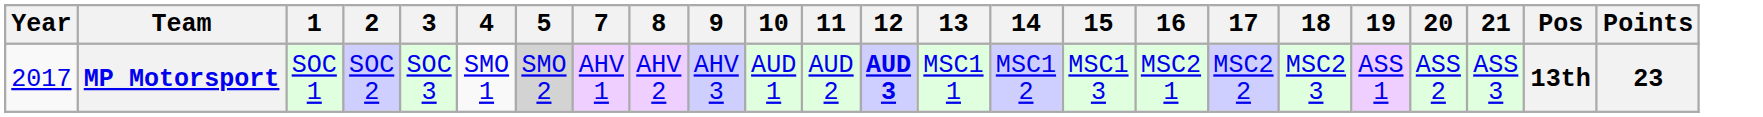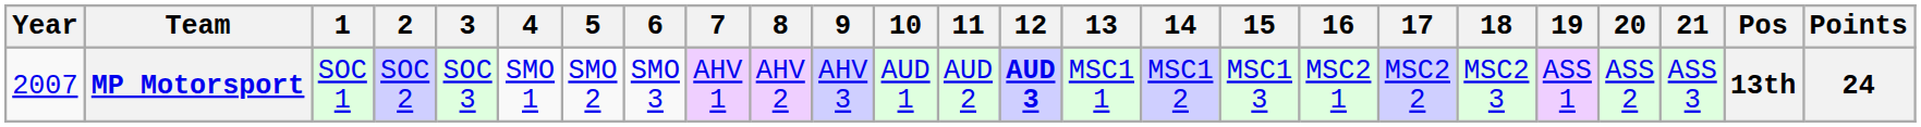 <table class="wikitable" style="text-align:center; font-size:85%">
 <tr>
 <th>Year</th>
 <th>Team</th>
 <th>1</th>
 <th>2</th>
 <th>3</th>
 <th>4</th>
 <th>5</th>
+<th>6</th>
 <th>7</th>
 <th>8</th>
 <th>9</th>
 <th>10</th>
 <th>11</th>
 <th>12</th>
 <th>13</th>
 <th>14</th>
 <th>15</th>
 <th>16</th>
 <th>17</th>
 <th>18</th>
 <th>19</th>
 <th>20</th>
 <th>21</th>
 <th>Pos</th>
 <th>Points</th>
 </tr>
 <tr>
-<td><a href='#'>2017</a></td>
+<td><a href='#'>2007</a></td>
 <th nowrap><a href='#'>MP Motorsport</a></th>
 <td style="background:#DFFFDF;"><a href='#'>SOC<br>1</a><br></td>
 <td style="background:#CFCFFF;"><a href='#'>SOC<br>2</a><br></td>
 <td style="background:#DFFFDF;"><a href='#'>SOC<br>3</a><br></td>
 <td><a href='#'>SMO<br>1</a></td>
-<td style="background: lightgrey;"><a href='#'>SMO<br>2</a></td>
+<td><a href='#'>SMO<br>2</a></td>
+<td><a href='#'>SMO<br>3</a></td>
 <td style="background:#EFCFFF;"><a href='#'>AHV<br>1</a><br></td>
 <td style="background:#EFCFFF;"><a href='#'>AHV<br>2</a><br></td>
 <td style="background:#CFCFFF;"><a href='#'>AHV<br>3</a><br></td>
 <td style="background:#DFFFDF;"><a href='#'>AUD<br>1</a><br></td>
 <td style="background:#DFFFDF;"><a href='#'>AUD<br>2</a><br></td>
 <td style="background:#CFCFFF;"><strong><a href='#'>AUD<br>3</a><br></strong></td>
 <td style="background:#DFFFDF;"><a href='#'>MSC1<br>1</a><br></td>
 <td style="background:#CFCFFF;"><a href='#'>MSC1<br>2</a><br></td>
 <td style="background:#DFFFDF;"><a href='#'>MSC1<br>3</a><br></td>
 <td style="background:#DFFFDF;"><a href='#'>MSC2<br>1</a><br></td>
 <td style="background:#CFCFFF;"><a href='#'>MSC2<br>2</a><br></td>
 <td style="background:#DFFFDF;"><a href='#'>MSC2<br>3</a><br></td>
 <td style="background:#EFCFFF;"><a href='#'>ASS<br>1</a><br></td>
 <td style="background:#DFFFDF;"><a href='#'>ASS<br>2</a><br></td>
 <td style="background:#DFFFDF;"><a href='#'>ASS<br>3</a><br></td>
 <th>13th</th>
-<th>23</th>
+<th>24</th>
 </tr>
 </table>
